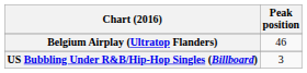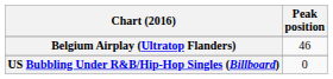 <table class="wikitable plainrowheaders sortable" style="text-align:center;">
 <tr>
 <th scope="col">Chart (2016)</th>
 <th scope="col">Peak<br>position</th>
 </tr>
 <tr>
 </tr>
 <tr>
 <th scope="row">Belgium Airplay (<a href='#'>Ultratop</a> Flanders)</th>
 <td align="center">46</td>
 </tr>
 <tr>
 </tr>
 <tr>
 <th scope="row">US <a href='#'>Bubbling Under R&B/Hip-Hop Singles</a> (<a href='#'><em>Billboard</em></a>)</th>
-<td style="text-align:center;">3</td>
+<td style="text-align:center;">0</td>
 </tr>
 </table>
